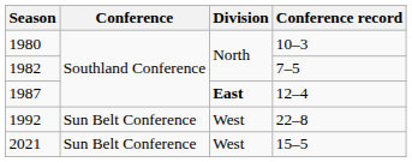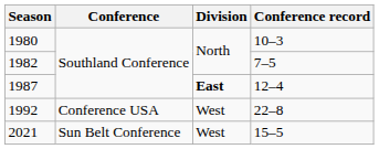 <table class="wikitable">
 <tr>
 <th>Season</th>
 <th>Conference</th>
 <th>Division</th>
 <th>Conference record</th>
 </tr>
 <tr>
 <td>1980</td>
 <td rowspan="3">Southland Conference</td>
 <td rowspan="2">North</td>
 <td>10–3</td>
 </tr>
 <tr>
 <td>1982</td>
 <td>7–5</td>
 </tr>
 <tr>
 <td>1987</td>
 <td><strong>East</strong></td>
 <td>12–4</td>
 </tr>
 <tr>
 <td>1992</td>
-<td>Sun Belt Conference</td>
+<td>Conference USA</td>
 <td>West</td>
 <td>22–8</td>
 </tr>
 <tr>
 <td>2021</td>
 <td>Sun Belt Conference</td>
 <td>West</td>
 <td>15–5</td>
 </tr>
 </table>
